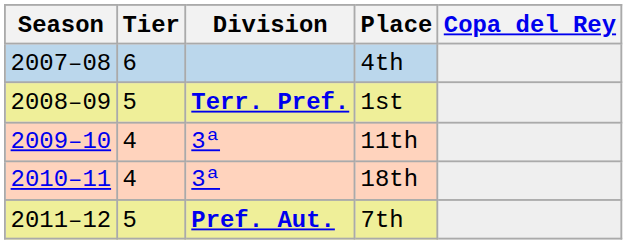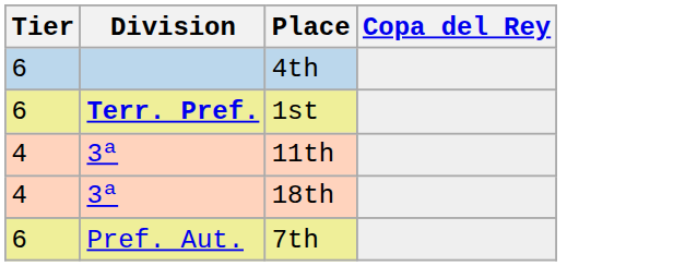 <table class="wikitable">
 <tr style="background:#f0f6fa;">
-<th>Season</th>
 <th>Tier</th>
 <th>Division</th>
 <th>Place</th>
 <th><a href='#'>Copa del Rey</a></th>
 </tr>
 <tr>
-<td style="background:#BBD7EC;">2007–08</td>
 <td style="background:#BBD7EC;">6</td>
 <td style="background:#BBD7EC;"></td>
 <td style="background:#BBD7EC;">4th</td>
 <th style="background:#efefef;"></th>
 </tr>
 <tr>
-<td style="background:#EFEF99;">2008–09</td>
-<td style="background:#EFEF99;">5</td>
+<td style="background:#EFEF99;">6</td>
 <td style="background:#EFEF99;"><strong><a href='#'>Terr. Pref.</a></strong></td>
 <td style="background:#EFEF99;">1st</td>
 <th style="background:#efefef;"></th>
 </tr>
 <tr>
-<td style="background:#FFD3BD;"><a href='#'>2009–10</a></td>
 <td style="background:#FFD3BD;">4</td>
 <td style="background:#FFD3BD;"><a href='#'>3ª</a></td>
 <td style="background:#FFD3BD;">11th</td>
 <td style="background:#efefef;"></td>
 </tr>
 <tr>
-<td style="background:#FFD3BD;"><a href='#'>2010–11</a></td>
 <td style="background:#FFD3BD;">4</td>
 <td style="background:#FFD3BD;"><a href='#'>3ª</a></td>
 <td style="background:#FFD3BD;">18th</td>
 <td style="background:#efefef;"></td>
 </tr>
 <tr>
-<td style="background:#EFEF99;">2011–12</td>
-<td style="background:#EFEF99;">5</td>
-<td style="background:#EFEF99;"><strong><a href='#'>Pref. Aut.</a></strong></td>
+<td style="background:#EFEF99;">6</td>
+<td style="background:#EFEF99;"><a href='#'>Pref. Aut.</a></td>
 <td style="background:#EFEF99;">7th</td>
 <th style="background:#efefef;"></th>
 </tr>
 </table>
